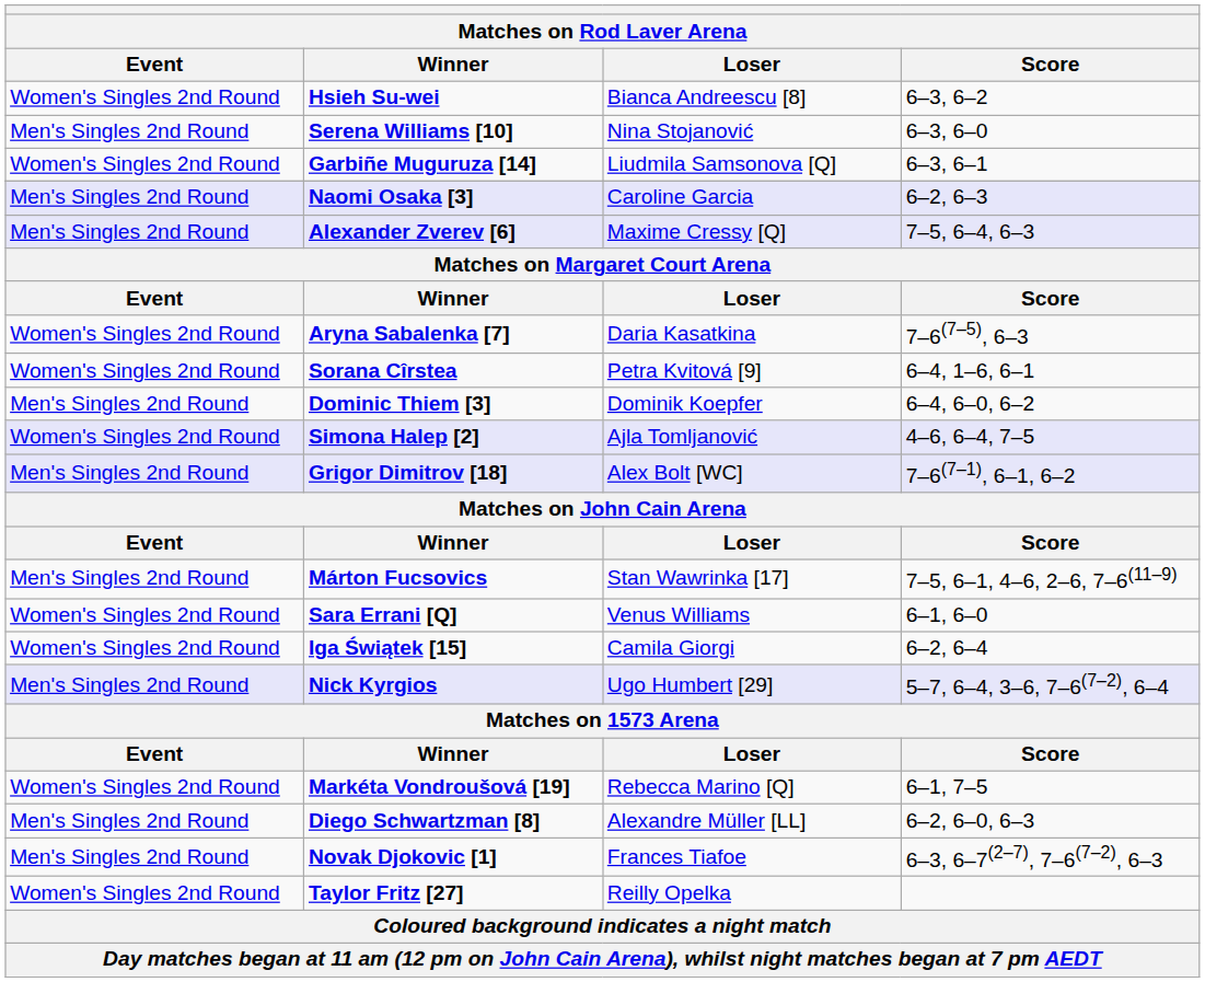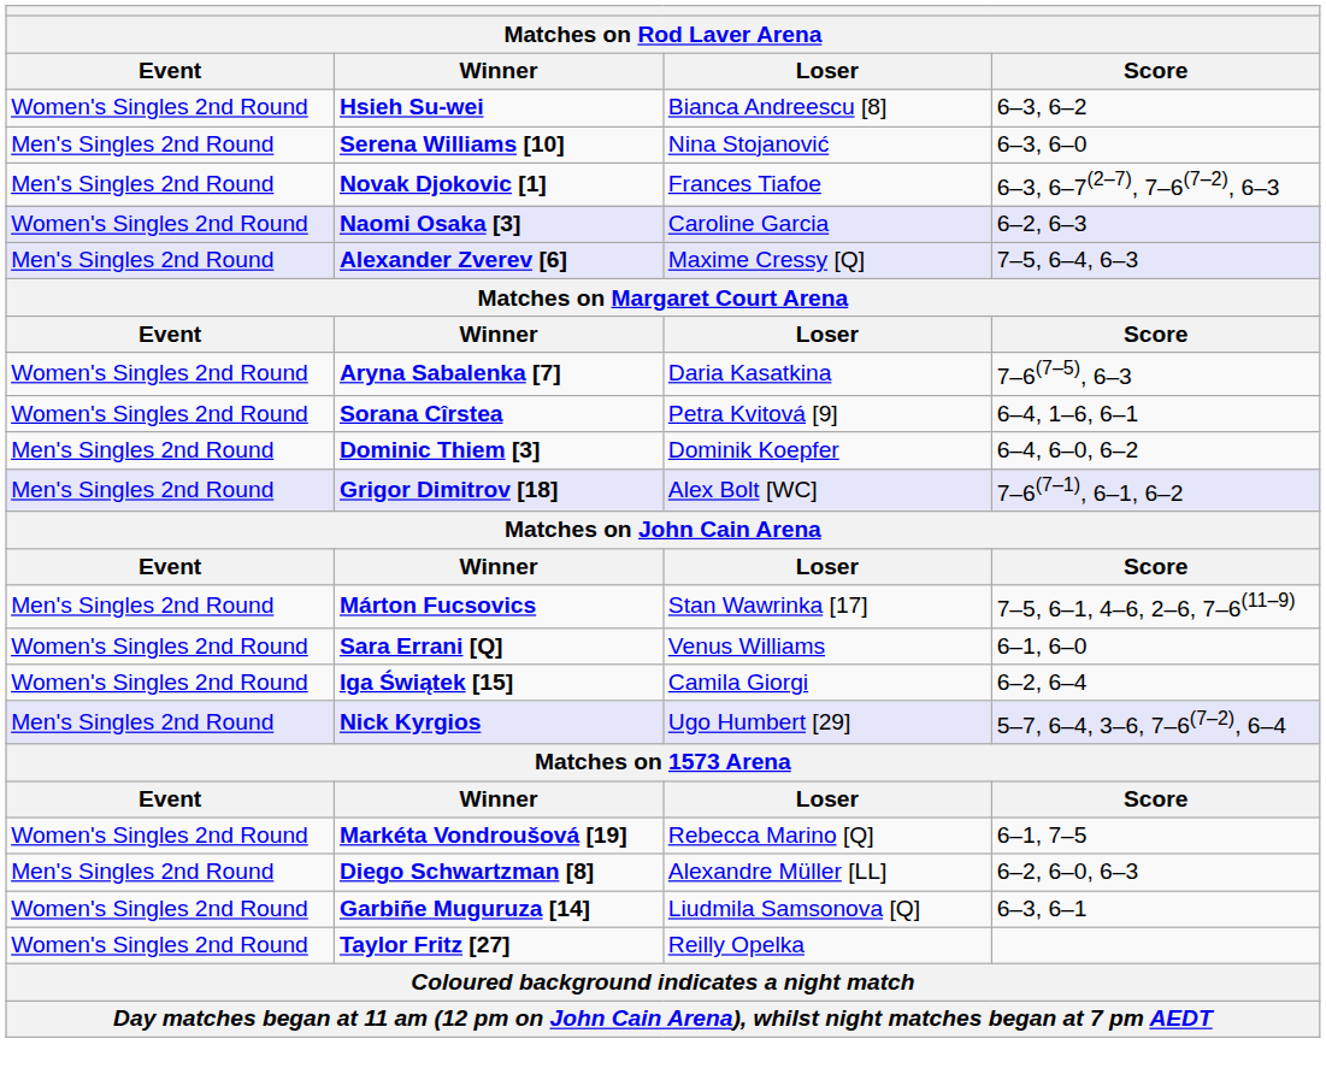 <table class="wikitable collapsible uncollapsed" style="margin:auto;">
 <tr>
 <th colspan=4></th>
 </tr>
 <tr>
 <th colspan=4><strong>Matches on <a href='#'>Rod Laver Arena</a></strong></th>
 </tr>
 <tr>
 <th style="width:220px;">Event</th>
 <th style="width:220px;">Winner</th>
 <th style="width:220px;">Loser</th>
 <th style="width:220px;">Score</th>
 </tr>
 <tr>
 <td><a href='#'>Women's Singles 2nd Round</a></td>
 <td> <strong><a href='#'>Hsieh Su-wei</a></strong></td>
 <td> <a href='#'>Bianca Andreescu</a> [8]</td>
 <td>6–3, 6–2</td>
 </tr>
 <tr>
 <td><a href='#'>Men's Singles 2nd Round</a></td>
 <td> <strong><a href='#'>Serena Williams</a> [10]</strong></td>
 <td> <a href='#'>Nina Stojanović</a></td>
 <td>6–3, 6–0</td>
 </tr>
 <tr>
-<td><a href='#'>Women's Singles 2nd Round</a></td>
-<td> <strong><a href='#'>Garbiñe Muguruza</a> [14]</strong></td>
-<td> <a href='#'>Liudmila Samsonova</a> [Q]</td>
-<td>6–3, 6–1</td>
+<td><a href='#'>Men's Singles 2nd Round</a></td>
+<td> <strong><a href='#'>Novak Djokovic</a> [1]</strong></td>
+<td> <a href='#'>Frances Tiafoe</a></td>
+<td>6–3, 6–7<sup>(2–7)</sup>, 7–6<sup>(7–2)</sup>, 6–3</td>
 </tr>
 <tr>
 </tr>
 <tr bgcolor=lavender>
-<td><a href='#'>Men's Singles 2nd Round</a></td>
+<td><a href='#'>Women's Singles 2nd Round</a></td>
 <td> <strong><a href='#'>Naomi Osaka</a> [3]</strong></td>
 <td> <a href='#'>Caroline Garcia</a></td>
 <td>6–2, 6–3</td>
 </tr>
 <tr bgcolor=lavender>
 <td><a href='#'>Men's Singles 2nd Round</a></td>
 <td> <strong><a href='#'>Alexander Zverev</a> [6]</strong></td>
 <td> <a href='#'>Maxime Cressy</a> [Q]</td>
 <td>7–5, 6–4, 6–3</td>
 </tr>
 <tr>
 <th colspan=4><strong>Matches on <a href='#'>Margaret Court Arena</a></strong></th>
 </tr>
 <tr>
 <th style="width:220px;">Event</th>
 <th style="width:220px;">Winner</th>
 <th style="width:220px;">Loser</th>
 <th style="width:220px;">Score</th>
 </tr>
 <tr>
 <td><a href='#'>Women's Singles 2nd Round</a></td>
 <td> <strong><a href='#'>Aryna Sabalenka</a> [7]</strong></td>
 <td> <a href='#'>Daria Kasatkina</a></td>
 <td>7–6<sup>(7–5)</sup>, 6–3</td>
 </tr>
 <tr>
 <td><a href='#'>Women's Singles 2nd Round</a></td>
 <td> <strong><a href='#'>Sorana Cîrstea</a></strong></td>
 <td> <a href='#'>Petra Kvitová</a> [9]</td>
 <td>6–4, 1–6, 6–1</td>
 </tr>
 <tr>
 <td><a href='#'>Men's Singles 2nd Round</a></td>
 <td> <strong><a href='#'>Dominic Thiem</a> [3]</strong></td>
 <td> <a href='#'>Dominik Koepfer</a></td>
 <td>6–4, 6–0, 6–2</td>
-</tr>
-<tr bgcolor=lavender>
-<td><a href='#'>Women's Singles 2nd Round</a></td>
-<td> <strong><a href='#'>Simona Halep</a> [2]</strong></td>
-<td> <a href='#'>Ajla Tomljanović</a></td>
-<td>4–6, 6–4, 7–5</td>
 </tr>
 <tr bgcolor=lavender>
 <td><a href='#'>Men's Singles 2nd Round</a></td>
 <td> <strong><a href='#'>Grigor Dimitrov</a> [18]</strong></td>
 <td> <a href='#'>Alex Bolt</a> [WC]</td>
 <td>7–6<sup>(7–1)</sup>, 6–1, 6–2</td>
 </tr>
 <tr>
 <th colspan=4><strong>Matches on <a href='#'>John Cain Arena</a></strong></th>
 </tr>
 <tr>
 <th style="width:220px;">Event</th>
 <th style="width:220px;">Winner</th>
 <th style="width:220px;">Loser</th>
 <th style="width:220px;">Score</th>
 </tr>
 <tr>
 <td><a href='#'>Men's Singles 2nd Round</a></td>
 <td> <strong><a href='#'>Márton Fucsovics</a></strong></td>
 <td> <a href='#'>Stan Wawrinka</a> [17]</td>
 <td>7–5, 6–1, 4–6, 2–6, 7–6<sup>(11–9)</sup></td>
 </tr>
 <tr>
 <td><a href='#'>Women's Singles 2nd Round</a></td>
 <td> <strong><a href='#'>Sara Errani</a> [Q]</strong></td>
 <td> <a href='#'>Venus Williams</a></td>
 <td>6–1, 6–0</td>
 </tr>
 <tr>
 <td><a href='#'>Women's Singles 2nd Round</a></td>
 <td> <strong><a href='#'>Iga Świątek</a> [15]</strong></td>
 <td> <a href='#'>Camila Giorgi</a></td>
 <td>6–2, 6–4</td>
 </tr>
 <tr bgcolor=lavender>
 <td><a href='#'>Men's Singles 2nd Round</a></td>
 <td> <strong><a href='#'>Nick Kyrgios</a></strong></td>
 <td> <a href='#'>Ugo Humbert</a> [29]</td>
 <td>5–7, 6–4, 3–6, 7–6<sup>(7–2)</sup>, 6–4</td>
 </tr>
 <tr>
 <th colspan=4><strong>Matches on <a href='#'>1573 Arena</a></strong></th>
 </tr>
 <tr>
 <th style="width:220px;">Event</th>
 <th style="width:220px;">Winner</th>
 <th style="width:220px;">Loser</th>
 <th style="width:220px;">Score</th>
 </tr>
 <tr>
 <td><a href='#'>Women's Singles 2nd Round</a></td>
 <td> <strong><a href='#'>Markéta Vondroušová</a> [19]</strong></td>
 <td> <a href='#'>Rebecca Marino</a> [Q]</td>
 <td>6–1, 7–5</td>
 </tr>
 <tr>
 <td><a href='#'>Men's Singles 2nd Round</a></td>
 <td> <strong><a href='#'>Diego Schwartzman</a> [8]</strong></td>
 <td> <a href='#'>Alexandre Müller</a> [LL]</td>
 <td>6–2, 6–0, 6–3</td>
 </tr>
 <tr>
-<td><a href='#'>Men's Singles 2nd Round</a></td>
-<td> <strong><a href='#'>Novak Djokovic</a> [1]</strong></td>
-<td> <a href='#'>Frances Tiafoe</a></td>
-<td>6–3, 6–7<sup>(2–7)</sup>, 7–6<sup>(7–2)</sup>, 6–3</td>
+<td><a href='#'>Women's Singles 2nd Round</a></td>
+<td> <strong><a href='#'>Garbiñe Muguruza</a> [14]</strong></td>
+<td> <a href='#'>Liudmila Samsonova</a> [Q]</td>
+<td>6–3, 6–1</td>
 </tr>
 <tr>
 <td><a href='#'>Women's Singles 2nd Round</a></td>
 <td> <strong><a href='#'>Taylor Fritz</a> [27]</strong></td>
 <td> <a href='#'>Reilly Opelka</a></td>
 <td></td>
 </tr>
 <tr>
 <th colspan=4><em>Coloured background indicates a night match</em></th>
 </tr>
 <tr>
 <th colspan=4><em>Day matches began at 11 am (12 pm on <a href='#'>John Cain Arena</a>), whilst night matches began at 7 pm <a href='#'>AEDT</a></em></th>
 </tr>
 </table>
